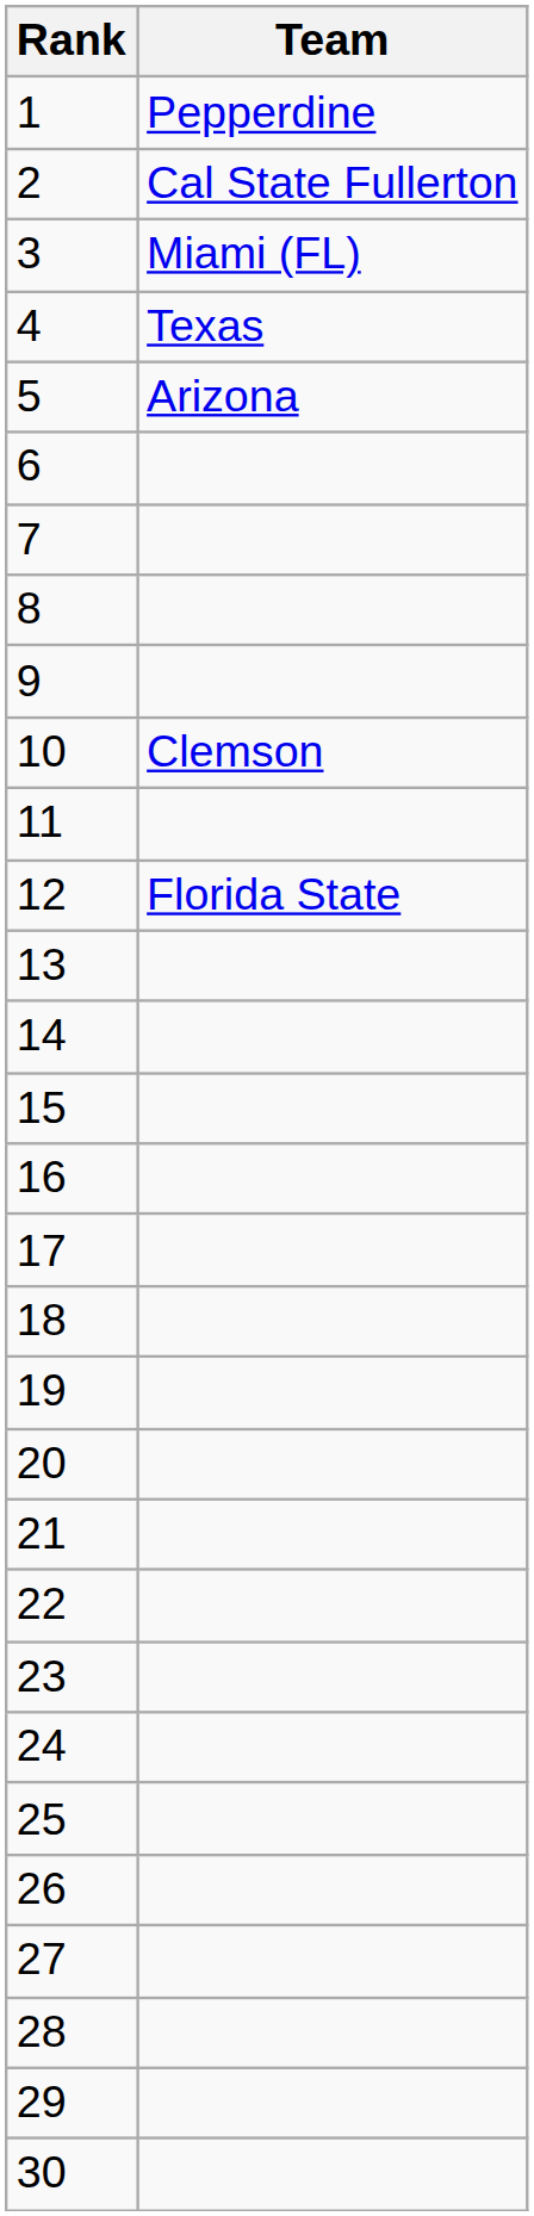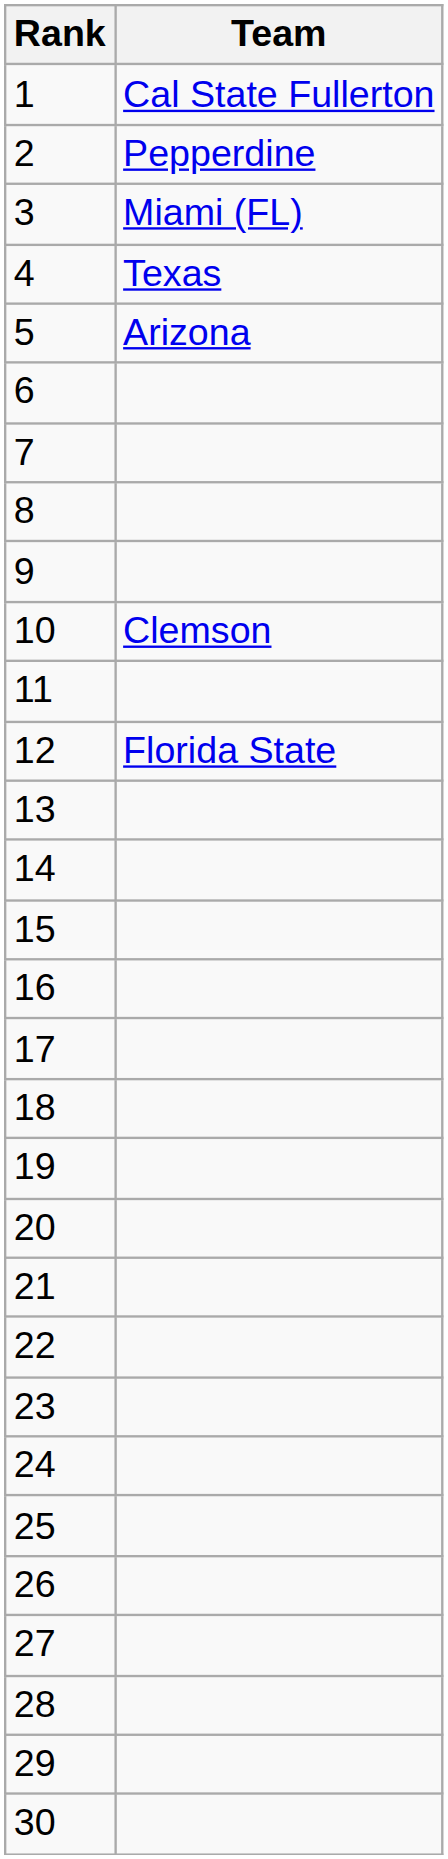 <table class=wikitable>
 <tr>
 <th>Rank</th>
 <th>Team</th>
 </tr>
 <tr>
 <td>1</td>
-<td><a href='#'>Pepperdine</a></td>
+<td><a href='#'>Cal State Fullerton</a></td>
 </tr>
 <tr>
 <td>2</td>
-<td><a href='#'>Cal State Fullerton</a></td>
+<td><a href='#'>Pepperdine</a></td>
 </tr>
 <tr>
 <td>3</td>
 <td><a href='#'>Miami (FL)</a></td>
 </tr>
 <tr>
 <td>4</td>
 <td><a href='#'>Texas</a></td>
 </tr>
 <tr>
 <td>5</td>
 <td><a href='#'>Arizona</a></td>
 </tr>
 <tr>
 <td>6</td>
 <td></td>
 </tr>
 <tr>
 <td>7</td>
 <td></td>
 </tr>
 <tr>
 <td>8</td>
 <td></td>
 </tr>
 <tr>
 <td>9</td>
 <td></td>
 </tr>
 <tr>
 <td>10</td>
 <td><a href='#'>Clemson</a></td>
 </tr>
 <tr>
 <td>11</td>
 <td></td>
 </tr>
 <tr>
 <td>12</td>
 <td><a href='#'>Florida State</a></td>
 </tr>
 <tr>
 <td>13</td>
 <td></td>
 </tr>
 <tr>
 <td>14</td>
 <td></td>
 </tr>
 <tr>
 <td>15</td>
 <td></td>
 </tr>
 <tr>
 <td>16</td>
 <td></td>
 </tr>
 <tr>
 <td>17</td>
 <td></td>
 </tr>
 <tr>
 <td>18</td>
 <td></td>
 </tr>
 <tr>
 <td>19</td>
 <td></td>
 </tr>
 <tr>
 <td>20</td>
 <td></td>
 </tr>
 <tr>
 <td>21</td>
 <td></td>
 </tr>
 <tr>
 <td>22</td>
 <td></td>
 </tr>
 <tr>
 <td>23</td>
 <td></td>
 </tr>
 <tr>
 <td>24</td>
 <td></td>
 </tr>
 <tr>
 <td>25</td>
 <td></td>
 </tr>
 <tr>
 <td>26</td>
 <td></td>
 </tr>
 <tr>
 <td>27</td>
 <td></td>
 </tr>
 <tr>
 <td>28</td>
 <td></td>
 </tr>
 <tr>
 <td>29</td>
 <td></td>
 </tr>
 <tr>
 <td>30</td>
 <td></td>
 </tr>
 </table>
